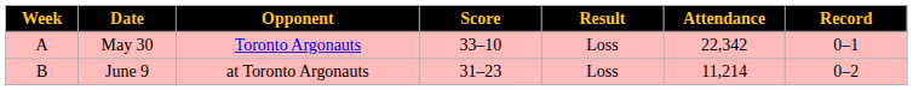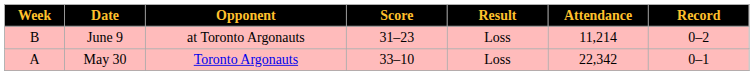 <table class="wikitable sortable">
 <tr>
 <th style="background:black;color:#FFC12D;"  width="6%">Week</th>
 <th style="background:black;color:#FFC12D;"  width="8%">Date</th>
 <th style="background:black;color:#FFC12D;"  width="20%">Opponent</th>
 <th style="background:black;color:#FFC12D;"  width="10%">Score</th>
 <th style="background:black;color:#FFC12D;"  width="10%">Result</th>
 <th style="background:black;color:#FFC12D;"  width="10%">Attendance</th>
 <th style="background:black;color:#FFC12D;"  width="10%">Record</th>
 </tr>
 <tr align="center" bgcolor="#ffbbbb">
+<td>B</td>
+<td>June 9</td>
+<td>at Toronto Argonauts</td>
+<td>31–23</td>
+<td>Loss</td>
+<td>11,214</td>
+<td>0–2</td>
+</tr>
+<tr align="center" bgcolor="#ffbbbb">
 <td>A</td>
 <td>May 30</td>
 <td><a href='#'>Toronto Argonauts</a></td>
 <td>33–10</td>
 <td>Loss</td>
 <td>22,342</td>
 <td>0–1</td>
 </tr>
-<tr align="center" bgcolor="#ffbbbb">
-<td>B</td>
-<td>June 9</td>
-<td>at Toronto Argonauts</td>
-<td>31–23</td>
-<td>Loss</td>
-<td>11,214</td>
-<td>0–2</td>
-</tr>
 </table>
